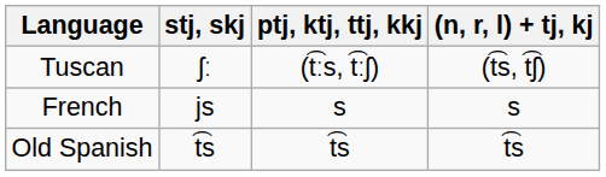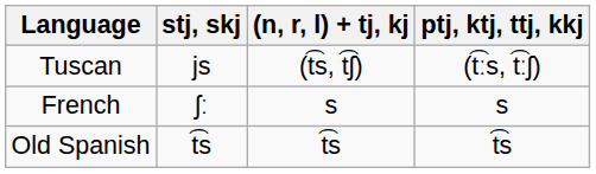 <table class="wikitable" style="text-align:center">
 <tr>
 <th>Language</th>
 <th>stj,  skj</th>
+<th>(n, r, l) + tj, kj</th>
 <th>ptj, ktj, ttj, kkj</th>
-<th>(n, r, l) + tj, kj</th>
 </tr>
 <tr>
 <td>Tuscan</td>
-<td>ʃː</td>
+<td>js</td>
+<td>(t͡s, t͡ʃ)</td>
 <td>(t͡ːs, t͡ːʃ)</td>
-<td>(t͡s, t͡ʃ)</td>
 </tr>
 <tr>
 <td>French</td>
-<td>js</td>
+<td>ʃː</td>
 <td>s</td>
 <td>s</td>
 </tr>
 <tr>
 <td>Old Spanish</td>
 <td>t͡s</td>
 <td>t͡s</td>
 <td>t͡s</td>
 </tr>
 </table>
